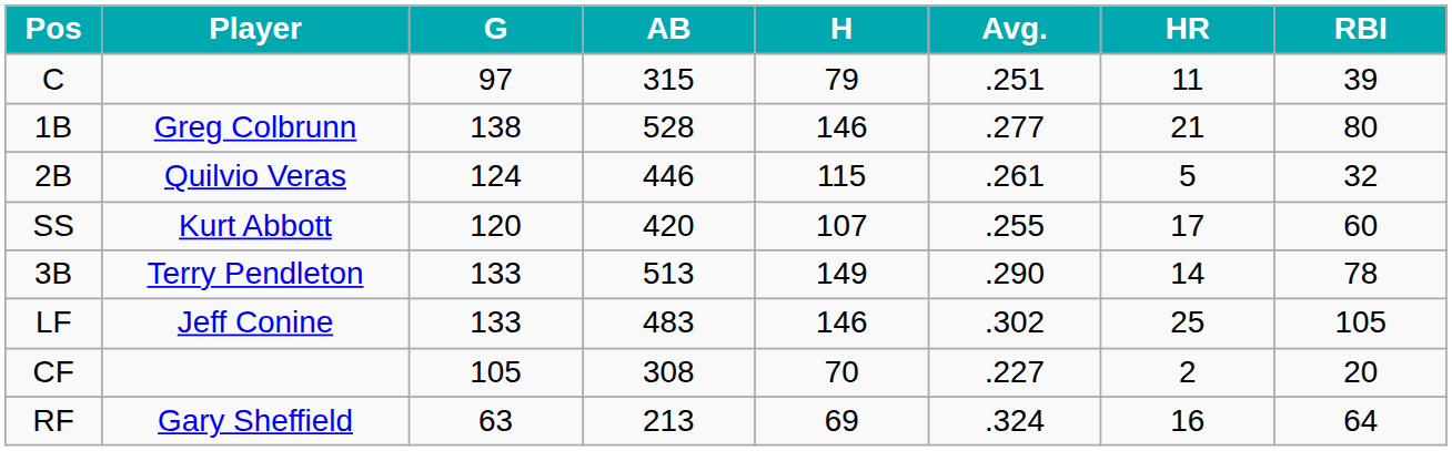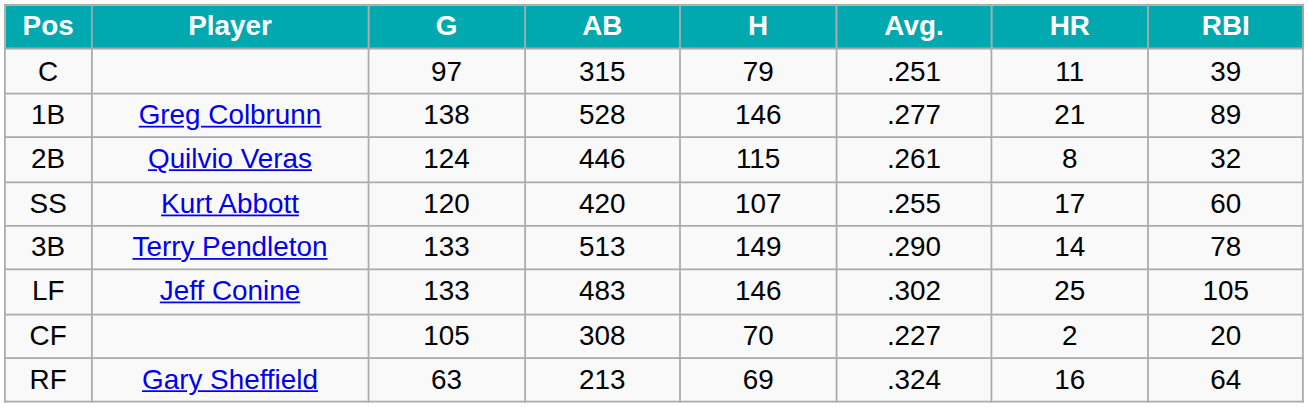 <table class="wikitable sortable">
 <tr>
 <th style=" background:#00a8b0; color:white;" width="5%">Pos</th>
 <th style=" background:#00a8b0; color:white;" width="16%">Player</th>
 <th style=" background:#00a8b0; color:white;" width="9%">G</th>
 <th style=" background:#00a8b0; color:white;" width="9%">AB</th>
 <th style=" background:#00a8b0; color:white;" width="9%">H</th>
 <th style=" background:#00a8b0; color:white;" width="9%">Avg.</th>
 <th style=" background:#00a8b0; color:white;" width="9%">HR</th>
 <th style=" background:#00a8b0; color:white;" width="9%">RBI</th>
 </tr>
 <tr align="center">
 <td>C</td>
 <td></td>
 <td>97</td>
 <td>315</td>
 <td>79</td>
 <td>.251</td>
 <td>11</td>
 <td>39</td>
 </tr>
 <tr align="center">
 <td>1B</td>
 <td><a href='#'>Greg Colbrunn</a></td>
 <td>138</td>
 <td>528</td>
 <td>146</td>
 <td>.277</td>
 <td>21</td>
-<td>80</td>
+<td>89</td>
 </tr>
 <tr align=center>
 <td>2B</td>
 <td><a href='#'>Quilvio Veras</a></td>
 <td>124</td>
 <td>446</td>
 <td>115</td>
 <td>.261</td>
-<td>5</td>
+<td>8</td>
 <td>32</td>
 </tr>
 <tr align=center>
 <td>SS</td>
 <td><a href='#'>Kurt Abbott</a></td>
 <td>120</td>
 <td>420</td>
 <td>107</td>
 <td>.255</td>
 <td>17</td>
 <td>60</td>
 </tr>
 <tr align=center>
 <td>3B</td>
 <td><a href='#'>Terry Pendleton</a></td>
 <td>133</td>
 <td>513</td>
 <td>149</td>
 <td>.290</td>
 <td>14</td>
 <td>78</td>
 </tr>
 <tr align=center>
 <td>LF</td>
 <td><a href='#'>Jeff Conine</a></td>
 <td>133</td>
 <td>483</td>
 <td>146</td>
 <td>.302</td>
 <td>25</td>
 <td>105</td>
 </tr>
 <tr align=center>
 <td>CF</td>
 <td></td>
 <td>105</td>
 <td>308</td>
 <td>70</td>
 <td>.227</td>
 <td>2</td>
 <td>20</td>
 </tr>
 <tr align="center">
 <td>RF</td>
 <td><a href='#'>Gary Sheffield</a></td>
 <td>63</td>
 <td>213</td>
 <td>69</td>
 <td>.324</td>
 <td>16</td>
 <td>64</td>
 </tr>
 </table>
